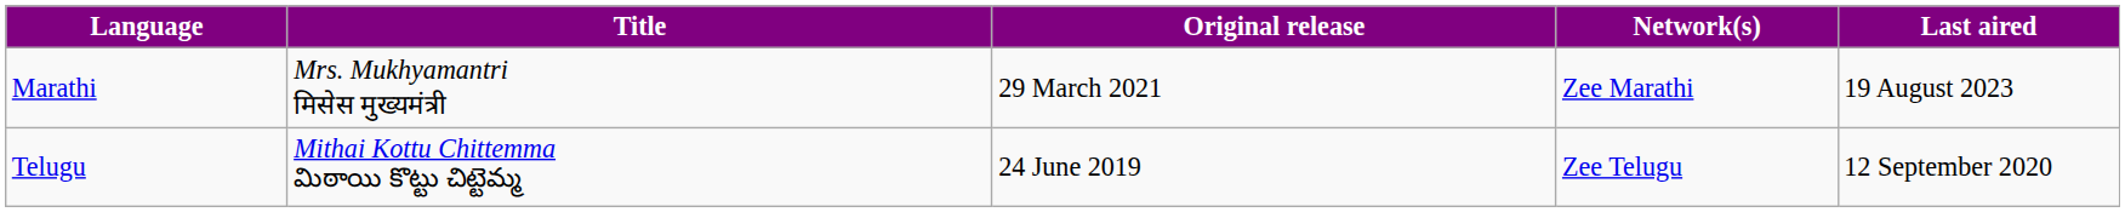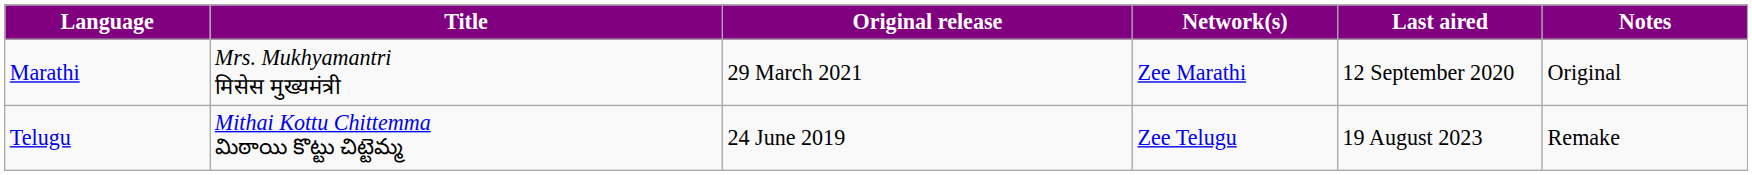 <table class="wikitable" style="width: 100%; margin-right: 0;">
 <tr style="color:white">
 <th style="background:Purple; width:10%;">Language</th>
 <th style="background:Purple; width:25%;">Title</th>
 <th style="background:Purple; width:20%;">Original release</th>
 <th style="background:Purple; width:10%;">Network(s)</th>
 <th style="background:Purple; width:10%;">Last aired</th>
+<th style="background:Purple; width:10%;">Notes</th>
 </tr>
 <tr>
 <td><a href='#'>Marathi</a></td>
 <td><em>Mrs. Mukhyamantri</em> <br> मिसेस मुख्यमंत्री</td>
 <td>29 March 2021</td>
 <td><a href='#'>Zee Marathi</a></td>
-<td>19 August 2023</td>
+<td>12 September 2020</td>
+<td>Original</td>
 </tr>
 <tr>
 <td><a href='#'>Telugu</a></td>
 <td><em><a href='#'>Mithai Kottu Chittemma</a></em> <br> మిఠాయి కొట్టు చిట్టెమ్మ</td>
 <td>24 June 2019</td>
 <td><a href='#'>Zee Telugu</a></td>
-<td>12 September 2020</td>
+<td>19 August 2023</td>
+<td>Remake</td>
 </tr>
 </table>
